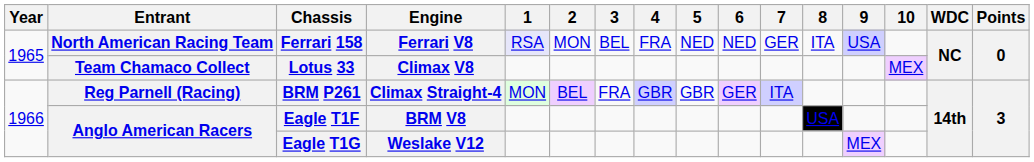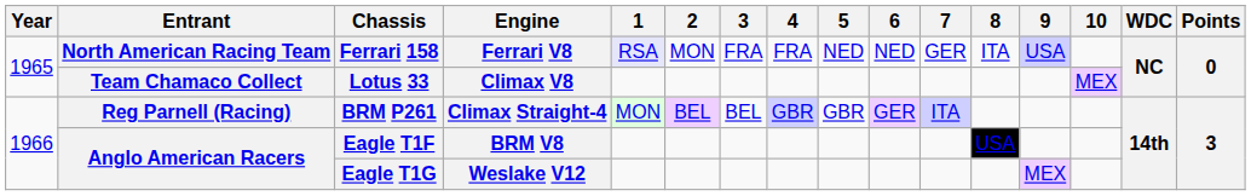 <table class="wikitable" style="text-align:center; font-size:90%">
 <tr>
 <th>Year</th>
 <th>Entrant</th>
 <th>Chassis</th>
 <th>Engine</th>
 <th>1</th>
 <th>2</th>
 <th>3</th>
 <th>4</th>
 <th>5</th>
 <th>6</th>
 <th>7</th>
 <th>8</th>
 <th>9</th>
 <th>10</th>
 <th>WDC</th>
 <th>Points</th>
 </tr>
 <tr>
 <td rowspan=2><a href='#'>1965</a></td>
 <th><a href='#'>North American Racing Team</a></th>
 <th><a href='#'>Ferrari</a> <a href='#'>158</a></th>
 <th><a href='#'>Ferrari</a> <a href='#'>V8</a></th>
 <td style="background: lavender;"><a href='#'>RSA</a></td>
 <td><a href='#'>MON</a></td>
-<td><a href='#'>BEL</a></td>
+<td><a href='#'>FRA</a></td>
 <td><a href='#'>FRA</a></td>
 <td><a href='#'>NED</a></td>
 <td><a href='#'>NED</a></td>
 <td><a href='#'>GER</a></td>
 <td><a href='#'>ITA</a></td>
 <td style="background:#CFCFFF;"><a href='#'>USA</a><br></td>
 <td></td>
 <th rowspan=2>NC</th>
 <th rowspan=2>0</th>
 </tr>
 <tr>
 <th><a href='#'>Team Chamaco Collect</a></th>
 <th><a href='#'>Lotus</a> <a href='#'>33</a></th>
 <th><a href='#'>Climax</a> <a href='#'>V8</a></th>
 <td></td>
 <td></td>
 <td></td>
 <td></td>
 <td></td>
 <td></td>
 <td></td>
 <td></td>
 <td></td>
 <td style="background:#EFCFFF;"><a href='#'>MEX</a><br></td>
 </tr>
 <tr>
 <td rowspan=3><a href='#'>1966</a></td>
 <th><a href='#'>Reg Parnell (Racing)</a></th>
 <th><a href='#'>BRM</a> <a href='#'>P261</a></th>
 <th><a href='#'>Climax</a> <a href='#'>Straight-4</a></th>
 <td style="background:#DFFFDF;"><a href='#'>MON</a><br></td>
 <td style="background:#EFCFFF;"><a href='#'>BEL</a><br></td>
-<td><a href='#'>FRA</a></td>
+<td><a href='#'>BEL</a></td>
 <td style="background:#CFCFFF;"><a href='#'>GBR</a><br></td>
 <td><a href='#'>GBR</a></td>
 <td style="background:#EFCFFF;"><a href='#'>GER</a><br></td>
 <td style="background:#CFCFFF;"><a href='#'>ITA</a><br></td>
 <td></td>
 <td></td>
 <td></td>
 <th rowspan=3>14th</th>
 <th rowspan=3>3</th>
 </tr>
 <tr>
 <th rowspan=2><a href='#'>Anglo American Racers</a></th>
 <th><a href='#'>Eagle</a> <a href='#'>T1F</a></th>
 <th><a href='#'>BRM</a> <a href='#'>V8</a></th>
 <td></td>
 <td></td>
 <td></td>
 <td></td>
 <td></td>
 <td></td>
 <td></td>
 <td style="background:#000000; color:#ffffff"><a href='#'><span>USA</span></a><br></td>
 <td></td>
 <td></td>
 </tr>
 <tr>
 <th><a href='#'>Eagle</a> <a href='#'>T1G</a></th>
 <th><a href='#'>Weslake</a> <a href='#'>V12</a></th>
 <td></td>
 <td></td>
 <td></td>
 <td></td>
 <td></td>
 <td></td>
 <td></td>
 <td></td>
 <td style="background:#EFCFFF;"><a href='#'>MEX</a><br></td>
 <td></td>
 </tr>
 </table>
